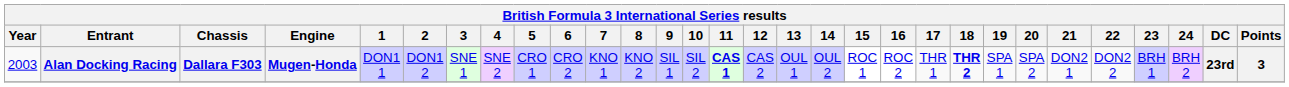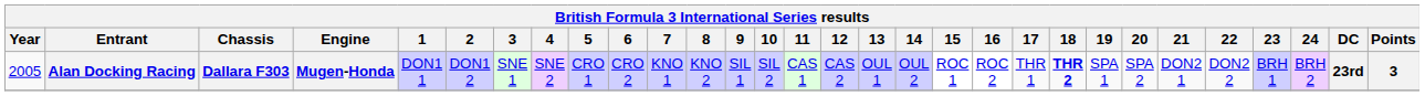 <table class="wikitable" style="text-align:center; font-size:85%">
 <tr>
 <th colspan=32><a href='#'>British Formula 3 International Series</a> results</th>
 </tr>
 <tr>
 <th>Year</th>
 <th>Entrant</th>
 <th>Chassis</th>
 <th>Engine</th>
 <th>1</th>
 <th>2</th>
 <th>3</th>
 <th>4</th>
 <th>5</th>
 <th>6</th>
 <th>7</th>
 <th>8</th>
 <th>9</th>
 <th>10</th>
 <th>11</th>
 <th>12</th>
 <th>13</th>
 <th>14</th>
 <th>15</th>
 <th>16</th>
 <th>17</th>
 <th>18</th>
 <th>19</th>
 <th>20</th>
 <th>21</th>
 <th>22</th>
 <th>23</th>
 <th>24</th>
 <th>DC</th>
 <th>Points</th>
 </tr>
 <tr>
-<td><a href='#'>2003</a></td>
+<td><a href='#'>2005</a></td>
 <th nowrap><a href='#'>Alan Docking Racing</a></th>
 <th nowrap><a href='#'>Dallara F303</a></th>
 <th nowrap><a href='#'>Mugen</a>-<a href='#'>Honda</a></th>
 <td style="background:#CFCFFF;"><a href='#'>DON1<br>1</a><br></td>
 <td style="background:#CFCFFF;"><a href='#'>DON1<br>2</a><br></td>
 <td style="background:#DFFFDF;"><a href='#'>SNE<br>1</a><br></td>
 <td style="background:#EFCFFF;"><a href='#'>SNE<br>2</a><br></td>
 <td style="background:#CFCFFF;"><a href='#'>CRO<br>1</a><br></td>
 <td style="background:#CFCFFF;"><a href='#'>CRO<br>2</a><br></td>
 <td style="background:#CFCFFF;"><a href='#'>KNO<br>1</a><br></td>
 <td style="background:#CFCFFF;"><a href='#'>KNO<br>2</a><br></td>
 <td style="background:#CFCFFF;"><a href='#'>SIL<br>1</a><br></td>
 <td style="background:#CFCFFF;"><a href='#'>SIL<br>2</a><br></td>
-<td style="background:#DFFFDF;"><strong><a href='#'>CAS<br>1</a><br></strong></td>
+<td style="background:#DFFFDF;"><a href='#'>CAS<br>1</a><br></td>
 <td style="background:#CFCFFF;"><a href='#'>CAS<br>2</a><br></td>
 <td style="background:#CFCFFF;"><a href='#'>OUL<br>1</a><br></td>
 <td style="background:#CFCFFF;"><a href='#'>OUL<br>2</a><br></td>
 <td style="background:#FFFFFF;"><a href='#'>ROC<br>1</a><br></td>
 <td style="background:#FFFFFF;"><a href='#'>ROC<br>2</a><br></td>
 <td><a href='#'>THR<br>1</a></td>
 <td><strong><a href='#'>THR<br>2</a></strong></td>
 <td><a href='#'>SPA<br>1</a></td>
 <td><a href='#'>SPA<br>2</a></td>
 <td><a href='#'>DON2<br>1</a></td>
 <td><a href='#'>DON2<br>2</a></td>
 <td style="background:#CFCFFF;"><a href='#'>BRH<br>1</a><br></td>
 <td style="background:#EFCFFF;"><a href='#'>BRH<br>2</a><br></td>
 <th>23rd</th>
 <th>3</th>
 </tr>
 <tr>
 </tr>
 </table>
